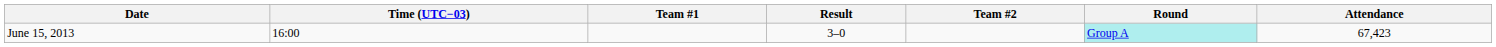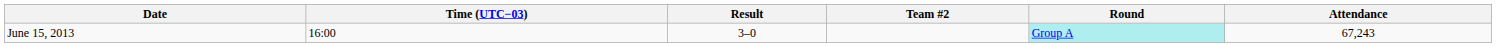 <table class="wikitable"  style="text-align:left; width:100%;">
 <tr>
 <th>Date</th>
 <th>Time (<a href='#'>UTC−03</a>)</th>
-<th>Team #1</th>
 <th>Result</th>
 <th>Team #2</th>
 <th>Round</th>
 <th>Attendance</th>
 </tr>
 <tr>
 <td>June 15, 2013</td>
 <td>16:00</td>
-<td></td>
 <td style="text-align:center;">3–0</td>
 <td></td>
 <td style="background: paleturquoise;"><a href='#'>Group A</a></td>
-<td style="text-align:center;">67,423</td>
+<td style="text-align:center;">67,243</td>
 </tr>
 </table>
